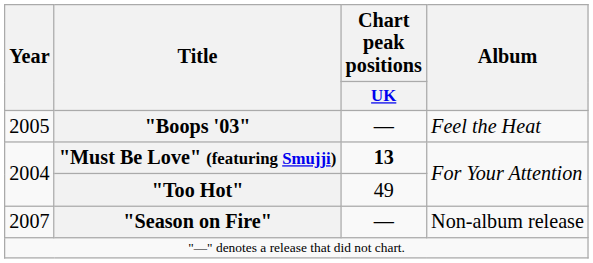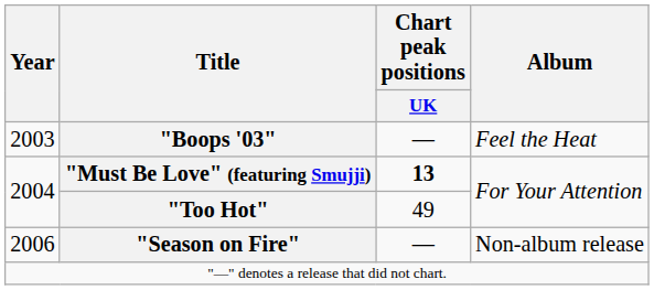 <table class="wikitable plainrowheaders">
 <tr>
 <th scope=col rowspan=2>Year</th>
 <th scope=col rowspan=2>Title</th>
 <th scope=col>Chart peak positions</th>
 <th scope=col rowspan=2>Album</th>
 </tr>
 <tr style="font-size:smaller;">
 <th width=25><a href='#'>UK</a><br></th>
 </tr>
 <tr>
-<td>2005</td>
+<td>2003</td>
 <th scope=row>"Boops '03"</th>
 <td align=center>—</td>
 <td><em>Feel the Heat</em></td>
 </tr>
 <tr>
 <td rowspan=2>2004</td>
 <th scope=row>"Must Be Love" <small>(featuring <a href='#'>Smujji</a>)</small></th>
 <td align=center><strong>13</strong></td>
 <td rowspan=2><em>For Your Attention</em></td>
 </tr>
 <tr>
 <th scope=row>"Too Hot"</th>
 <td align=center>49</td>
 </tr>
 <tr>
-<td>2007</td>
+<td>2006</td>
 <th scope=row>"Season on Fire"</th>
 <td align=center>—</td>
 <td>Non-album release</td>
 </tr>
 <tr>
 <td align=center colspan=4 style="font-size: 8pt">"—" denotes a release that did not chart.</td>
 </tr>
 </table>
